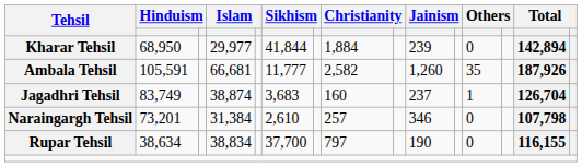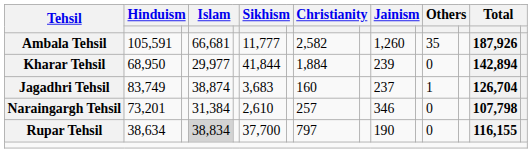 <table class="wikitable sortable">
 <tr>
 <th rowspan="2"><a href='#'>Tehsil</a></th>
 <th colspan="2"><a href='#'>Hinduism</a> </th>
 <th colspan="2"><a href='#'>Islam</a> </th>
 <th colspan="2"><a href='#'>Sikhism</a> </th>
 <th colspan="2"><a href='#'>Christianity</a> </th>
 <th colspan="2"><a href='#'>Jainism</a> </th>
 <th colspan="2">Others</th>
 <th colspan="2">Total</th>
 </tr>
 <tr>
 <th><a href='#'></a></th>
 <th></th>
 <th></th>
 <th></th>
 <th></th>
 <th></th>
 <th></th>
 <th></th>
 <th></th>
 <th></th>
 <th></th>
 <th></th>
 <th></th>
 <th></th>
 </tr>
 <tr>
+<th>Ambala Tehsil</th>
+<td>105,591</td>
+<td></td>
+<td>66,681</td>
+<td></td>
+<td>11,777</td>
+<td></td>
+<td>2,582</td>
+<td></td>
+<td>1,260</td>
+<td></td>
+<td>35</td>
+<td></td>
+<th>187,926</th>
+<th></th>
+</tr>
+<tr>
 <th>Kharar Tehsil</th>
 <td>68,950</td>
 <td></td>
 <td>29,977</td>
 <td></td>
 <td>41,844</td>
 <td></td>
 <td>1,884</td>
 <td></td>
 <td>239</td>
 <td></td>
 <td>0</td>
 <td></td>
 <th>142,894</th>
-<th></th>
-</tr>
-<tr>
-<th>Ambala Tehsil</th>
-<td>105,591</td>
-<td></td>
-<td>66,681</td>
-<td></td>
-<td>11,777</td>
-<td></td>
-<td>2,582</td>
-<td></td>
-<td>1,260</td>
-<td></td>
-<td>35</td>
-<td></td>
-<th>187,926</th>
 <th></th>
 </tr>
 <tr>
 <th>Jagadhri Tehsil</th>
 <td>83,749</td>
 <td></td>
 <td>38,874</td>
 <td></td>
 <td>3,683</td>
 <td></td>
 <td>160</td>
 <td></td>
 <td>237</td>
 <td></td>
 <td>1</td>
 <td></td>
 <th>126,704</th>
 <th></th>
 </tr>
 <tr>
 <th>Naraingargh Tehsil</th>
 <td>73,201</td>
 <td></td>
 <td>31,384</td>
 <td></td>
 <td>2,610</td>
 <td></td>
 <td>257</td>
 <td></td>
 <td>346</td>
 <td></td>
 <td>0</td>
 <td></td>
 <th>107,798</th>
 <th></th>
 </tr>
 <tr>
 <th>Rupar Tehsil</th>
 <td>38,634</td>
 <td></td>
-<td>38,834</td>
+<td style="background: lightgrey;">38,834</td>
 <td></td>
 <td>37,700</td>
 <td></td>
 <td>797</td>
 <td></td>
 <td>190</td>
 <td></td>
 <td>0</td>
 <td></td>
 <th>116,155</th>
 <th></th>
 </tr>
 <tr class="sortbottom">
 <td colspan="15"></td>
 </tr>
 </table>
